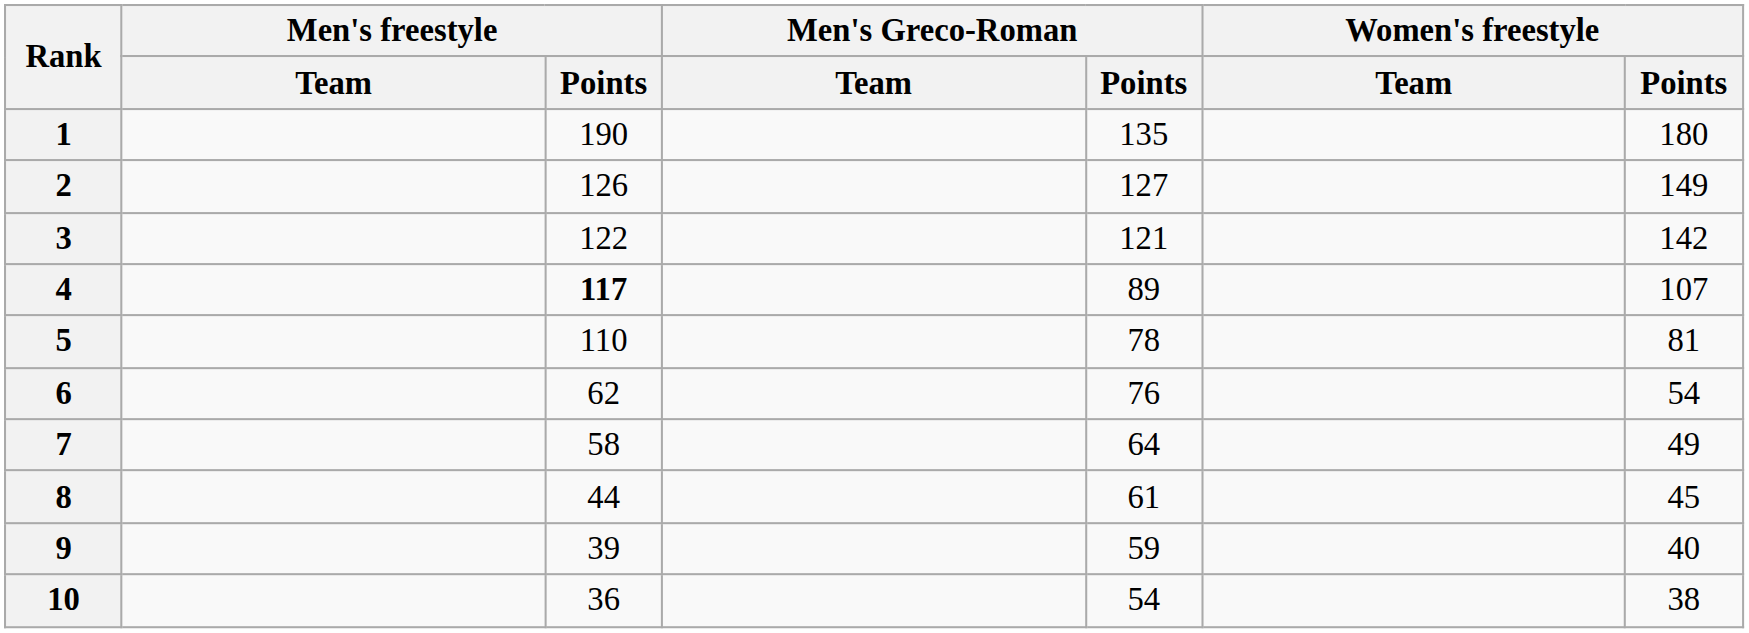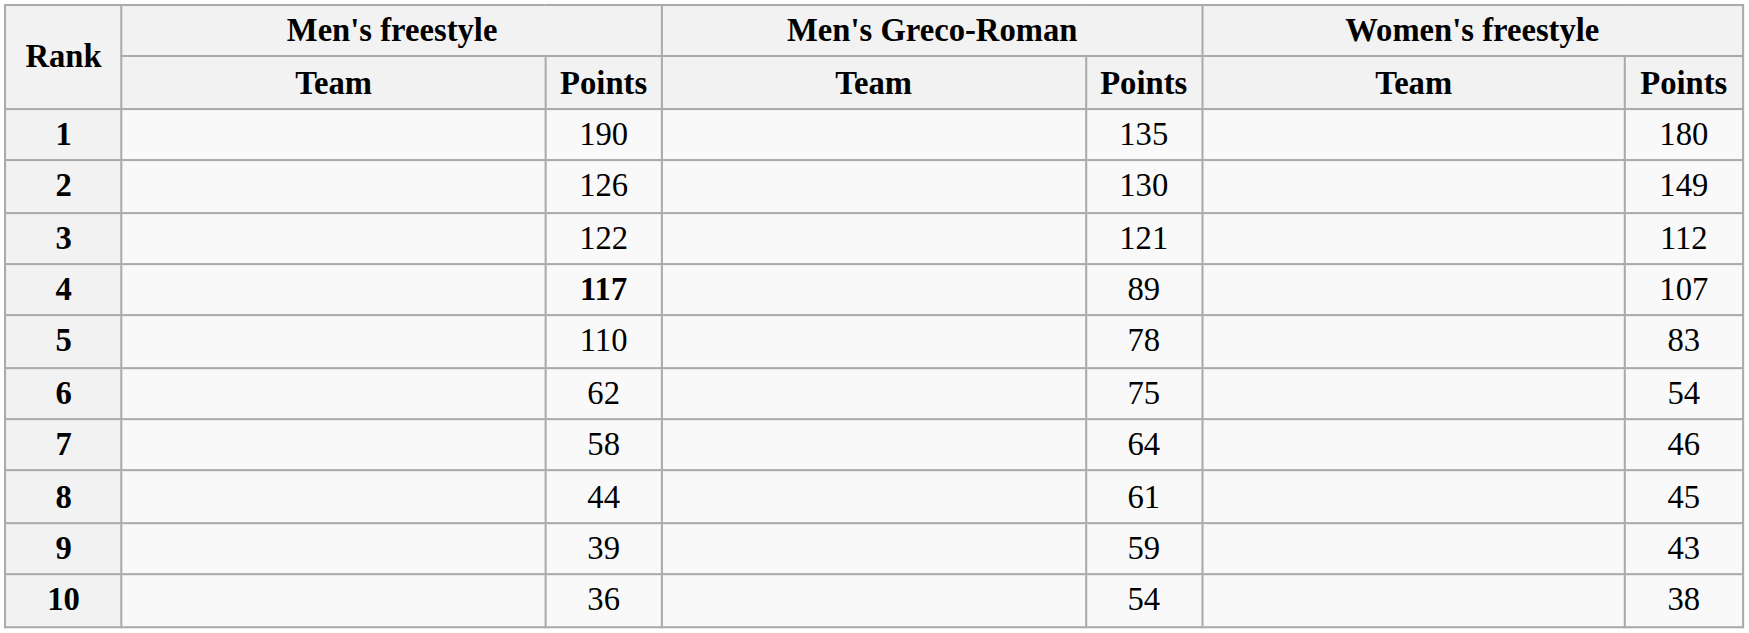 <table class="wikitable" style="text-align:center;">
 <tr>
 <th width=50 rowspan="2">Rank</th>
 <th colspan="2">Men's freestyle</th>
 <th colspan="2">Men's Greco-Roman</th>
 <th colspan="2">Women's freestyle</th>
 </tr>
 <tr>
 <th width=200>Team</th>
 <th width=50>Points</th>
 <th width=200>Team</th>
 <th width=50>Points</th>
 <th width=200>Team</th>
 <th width=50>Points</th>
 </tr>
 <tr>
 <th>1</th>
 <td align=left></td>
 <td>190</td>
 <td align=left></td>
 <td>135</td>
 <td align=left></td>
 <td>180</td>
 </tr>
 <tr>
 <th>2</th>
 <td align=left></td>
 <td>126</td>
 <td align=left></td>
-<td>127</td>
+<td>130</td>
 <td align=left></td>
 <td>149</td>
 </tr>
 <tr>
 <th>3</th>
 <td align=left></td>
 <td>122</td>
 <td align=left></td>
 <td>121</td>
 <td align=left></td>
-<td>142</td>
+<td>112</td>
 </tr>
 <tr>
 <th>4</th>
 <td align=left></td>
 <td><strong>117</strong></td>
 <td align=left></td>
 <td>89</td>
 <td align=left></td>
 <td>107</td>
 </tr>
 <tr>
 <th>5</th>
 <td align=left></td>
 <td>110</td>
 <td align=left></td>
 <td>78</td>
 <td align=left></td>
-<td>81</td>
+<td>83</td>
 </tr>
 <tr>
 <th>6</th>
 <td align=left></td>
 <td>62</td>
 <td align=left></td>
-<td>76</td>
+<td>75</td>
 <td align=left></td>
 <td>54</td>
 </tr>
 <tr>
 <th>7</th>
 <td align=left></td>
 <td>58</td>
 <td align=left></td>
 <td>64</td>
 <td align=left></td>
-<td>49</td>
+<td>46</td>
 </tr>
 <tr>
 <th>8</th>
 <td align=left></td>
 <td>44</td>
 <td align=left></td>
 <td>61</td>
 <td align=left></td>
 <td>45</td>
 </tr>
 <tr>
 <th>9</th>
 <td align=left></td>
 <td>39</td>
 <td align=left></td>
 <td>59</td>
 <td align=left></td>
-<td>40</td>
+<td>43</td>
 </tr>
 <tr>
 <th>10</th>
 <td align=left></td>
 <td>36</td>
 <td align=left></td>
 <td>54</td>
 <td align=left></td>
 <td>38</td>
 </tr>
 </table>
